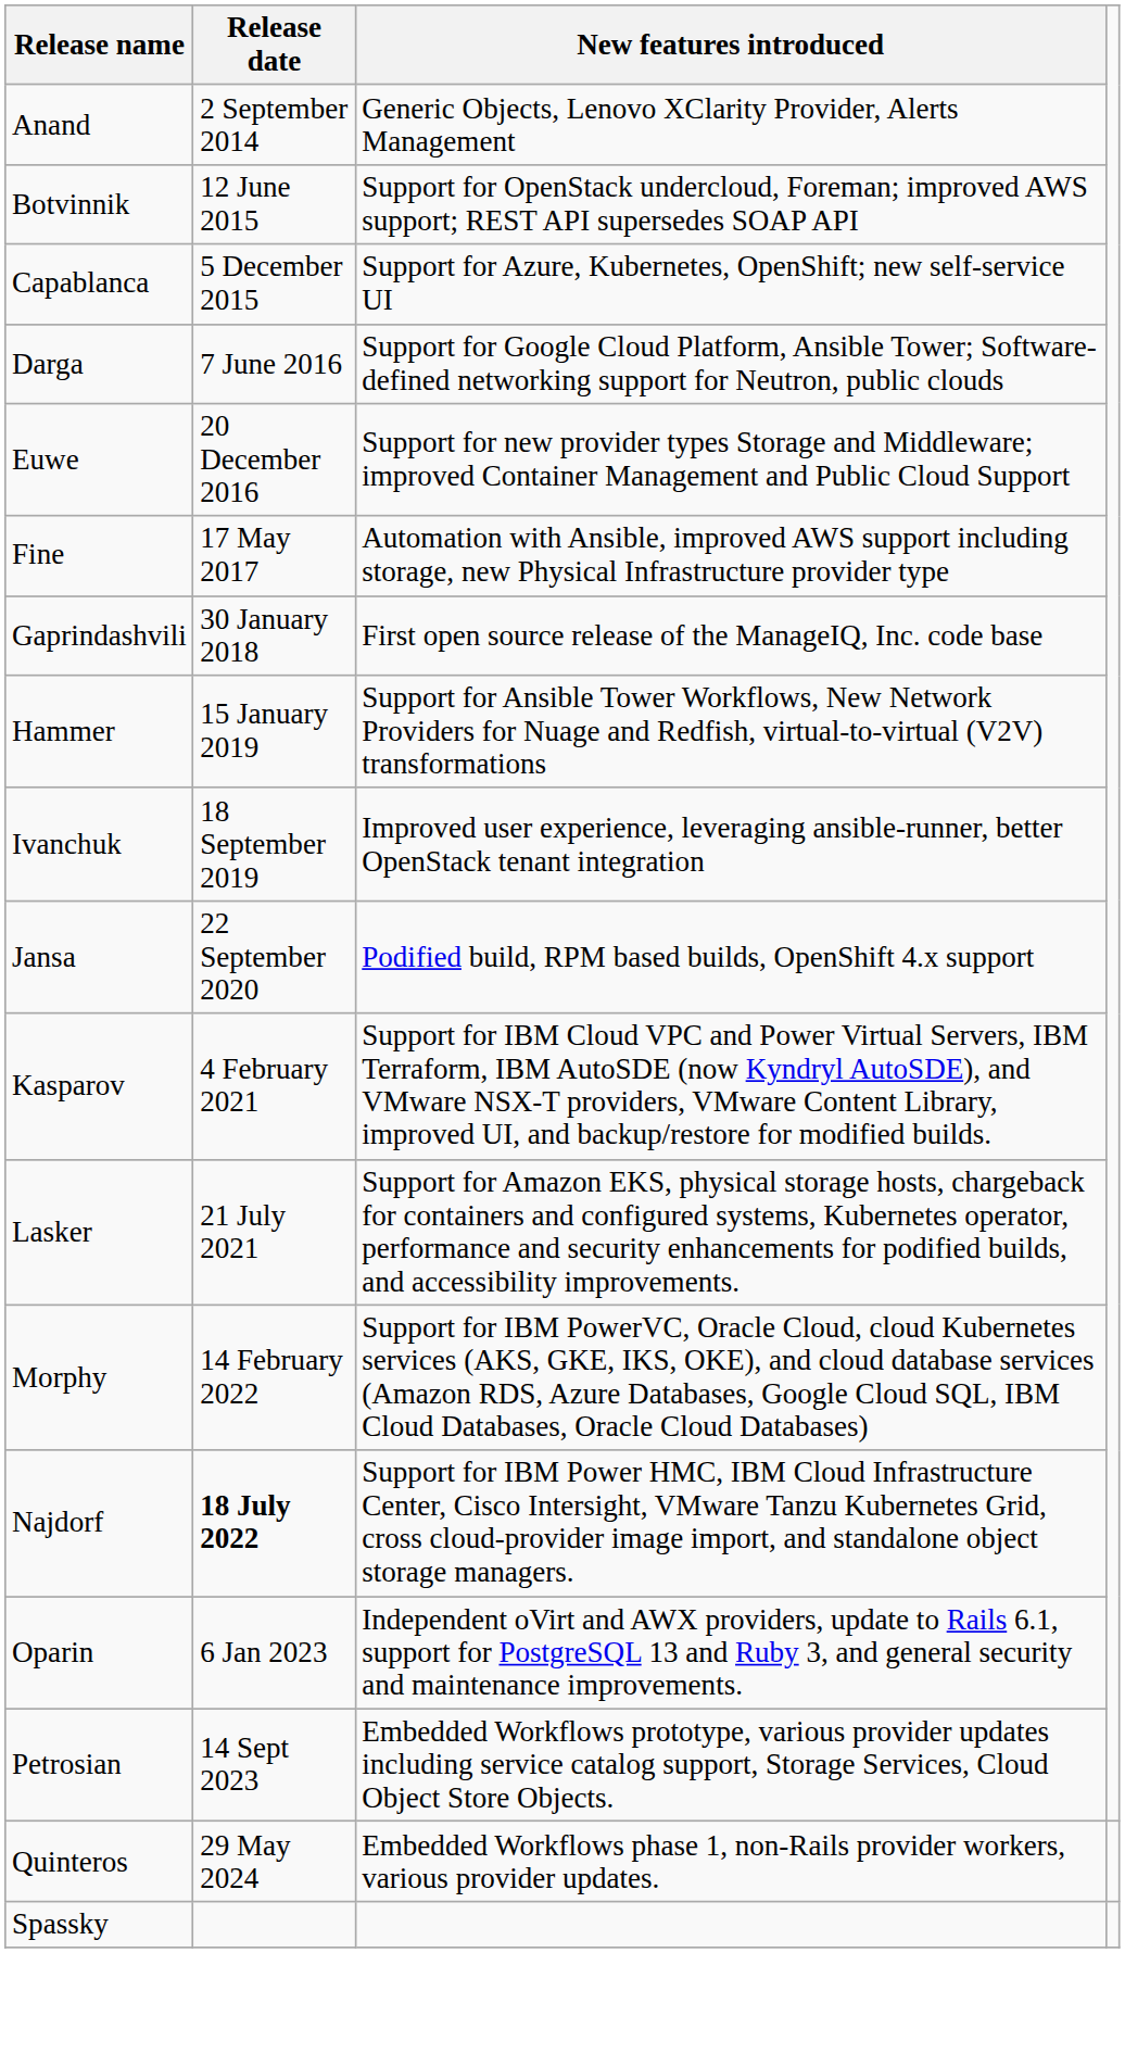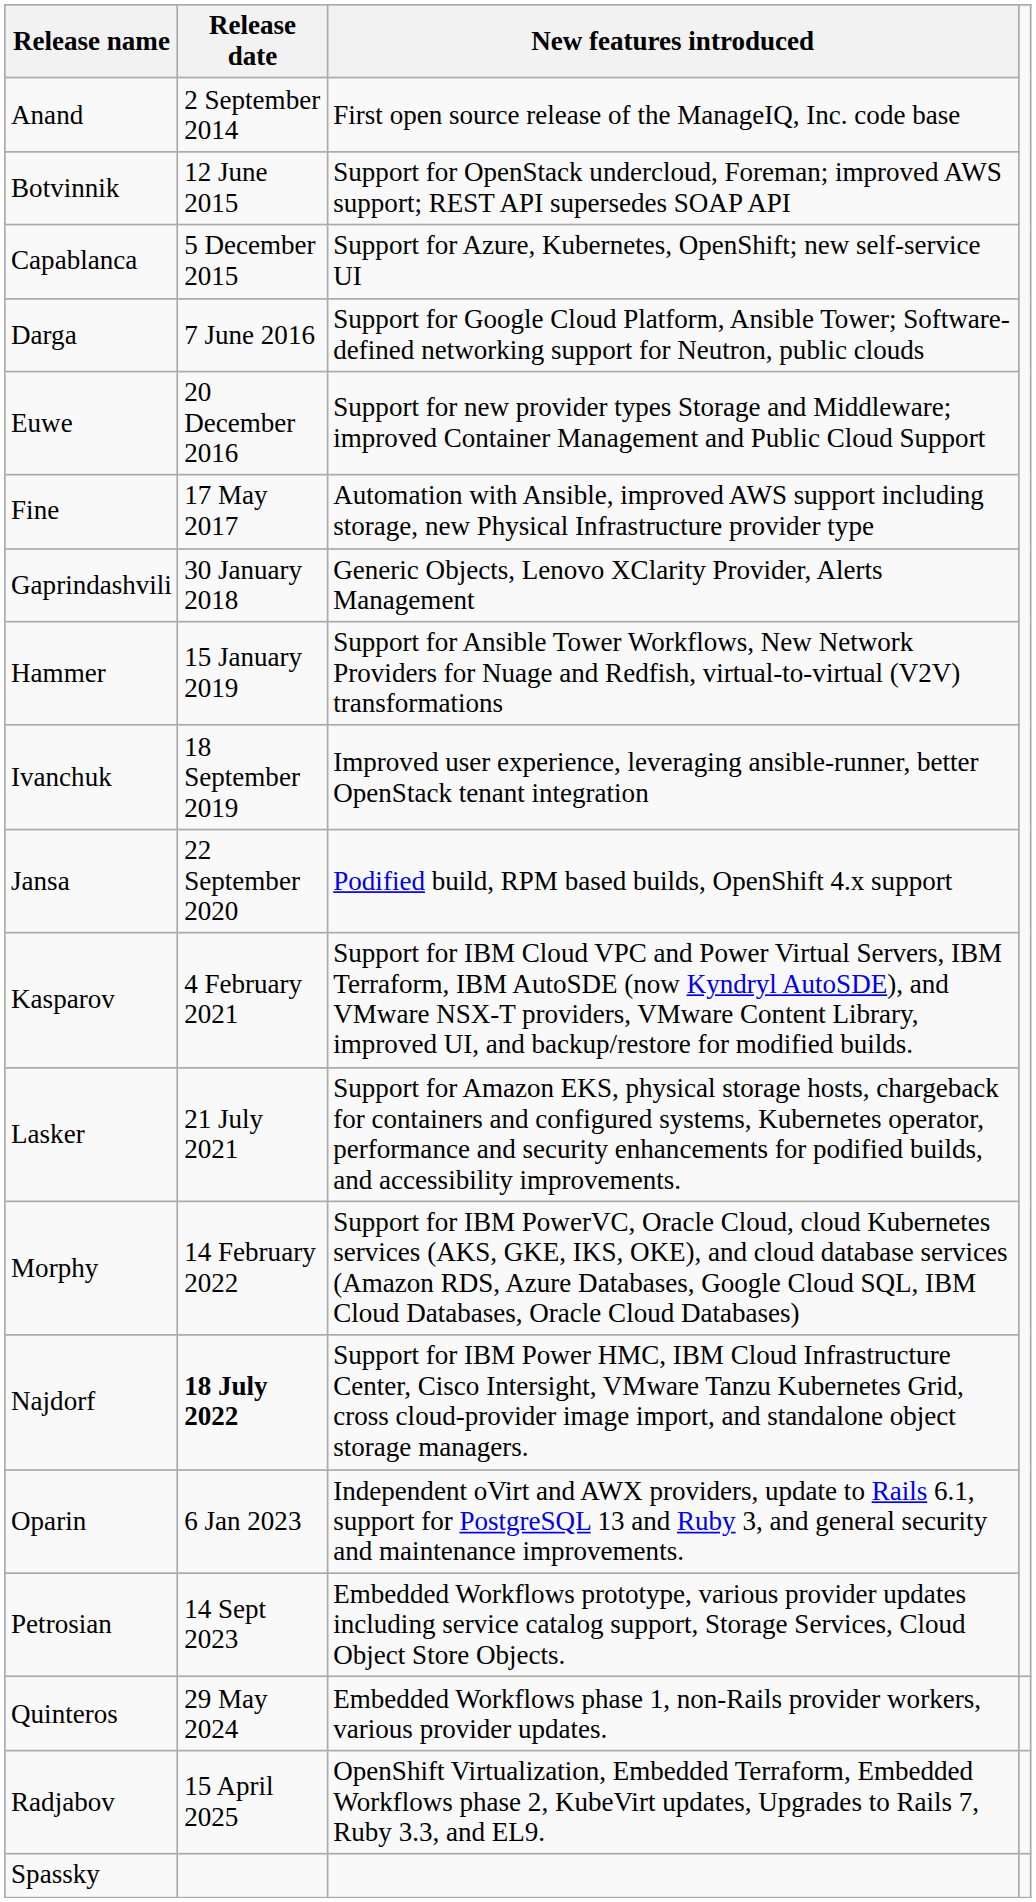 <table class="wikitable">
 <tr>
 <th>Release name</th>
 <th>Release date</th>
 <th>New features introduced</th>
 </tr>
 <tr>
 <td>Anand</td>
 <td>2 September 2014</td>
-<td>Generic Objects, Lenovo XClarity Provider, Alerts Management</td>
+<td>First open source release of the ManageIQ, Inc. code base</td>
 </tr>
 <tr>
 <td>Botvinnik</td>
 <td>12 June 2015</td>
 <td>Support for OpenStack undercloud, Foreman; improved AWS support; REST API supersedes SOAP API</td>
 </tr>
 <tr>
 <td>Capablanca</td>
 <td>5 December 2015</td>
 <td>Support for Azure, Kubernetes, OpenShift; new self-service UI</td>
 </tr>
 <tr>
 <td>Darga</td>
 <td>7 June 2016</td>
 <td>Support for Google Cloud Platform, Ansible Tower; Software-defined networking support for Neutron, public clouds</td>
 </tr>
 <tr>
 <td>Euwe</td>
 <td>20 December 2016</td>
 <td>Support for new provider types Storage and Middleware; improved Container Management and Public Cloud Support</td>
 </tr>
 <tr>
 <td>Fine</td>
 <td>17 May 2017</td>
 <td>Automation with Ansible, improved AWS support including storage, new Physical Infrastructure provider type</td>
 </tr>
 <tr>
 <td>Gaprindashvili</td>
 <td>30 January 2018</td>
-<td>First open source release of the ManageIQ, Inc. code base</td>
+<td>Generic Objects, Lenovo XClarity Provider, Alerts Management</td>
 </tr>
 <tr>
 <td>Hammer</td>
 <td>15 January 2019</td>
 <td>Support for Ansible Tower Workflows, New Network Providers for Nuage and Redfish, virtual-to-virtual (V2V) transformations</td>
 </tr>
 <tr>
 <td>Ivanchuk</td>
 <td>18 September 2019</td>
 <td>Improved user experience, leveraging ansible-runner, better OpenStack tenant integration</td>
 </tr>
 <tr>
 <td>Jansa</td>
 <td>22 September 2020</td>
 <td><a href='#'>Podified</a> build, RPM based builds, OpenShift 4.x support</td>
 </tr>
 <tr>
 <td>Kasparov</td>
 <td>4 February 2021</td>
 <td>Support for IBM Cloud VPC and Power Virtual Servers, IBM Terraform, IBM AutoSDE (now <a href='#'>Kyndryl AutoSDE</a>), and VMware NSX-T providers, VMware Content Library, improved UI, and backup/restore for modified builds.</td>
 </tr>
 <tr>
 <td>Lasker</td>
 <td>21 July 2021</td>
 <td>Support for Amazon EKS, physical storage hosts, chargeback for containers and configured systems, Kubernetes operator, performance and security enhancements for podified builds, and accessibility improvements.</td>
 </tr>
 <tr>
 <td>Morphy</td>
 <td>14 February 2022</td>
 <td>Support for IBM PowerVC, Oracle Cloud, cloud Kubernetes services (AKS, GKE, IKS, OKE), and cloud database services (Amazon RDS, Azure Databases, Google Cloud SQL, IBM Cloud Databases, Oracle Cloud Databases)</td>
 </tr>
 <tr>
 <td>Najdorf</td>
 <td><strong>18 July 2022</strong></td>
 <td>Support for IBM Power HMC, IBM Cloud Infrastructure Center, Cisco Intersight, VMware Tanzu Kubernetes Grid, cross cloud-provider image import, and standalone object storage managers.</td>
 </tr>
 <tr>
 <td>Oparin</td>
 <td>6 Jan 2023</td>
 <td>Independent oVirt and AWX providers, update to <a href='#'>Rails</a> 6.1, support for <a href='#'>PostgreSQL</a> 13 and <a href='#'>Ruby</a> 3, and general security and maintenance improvements.</td>
 </tr>
 <tr>
 <td>Petrosian</td>
 <td>14 Sept 2023</td>
 <td>Embedded Workflows prototype, various provider updates including service catalog support, Storage Services, Cloud Object Store Objects.</td>
 </tr>
 <tr>
 <td>Quinteros</td>
 <td>29 May 2024</td>
 <td>Embedded Workflows phase 1, non-Rails provider workers, various provider updates.</td>
 <td></td>
 </tr>
 <tr>
+<td>Radjabov</td>
+<td>15 April 2025</td>
+<td>OpenShift Virtualization, Embedded Terraform, Embedded Workflows phase 2, KubeVirt updates, Upgrades to Rails 7, Ruby 3.3, and EL9.</td>
+<td></td>
+</tr>
+<tr>
 <td>Spassky</td>
 <td></td>
 <td></td>
 </tr>
 </table>
